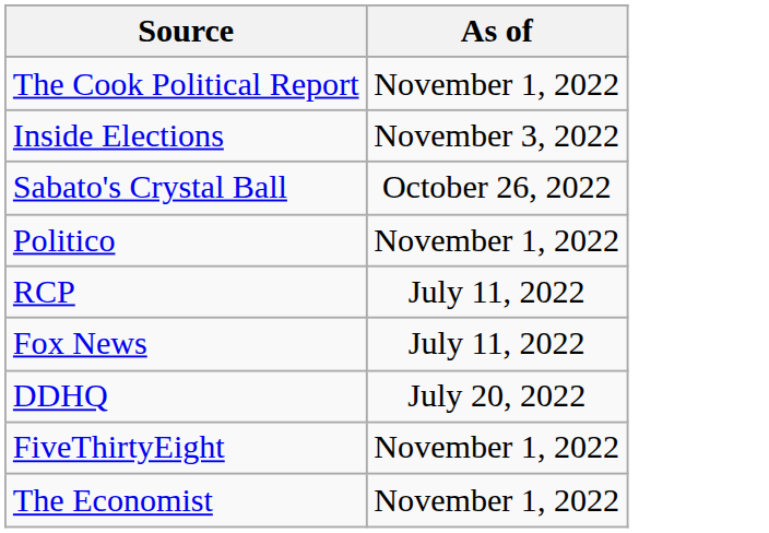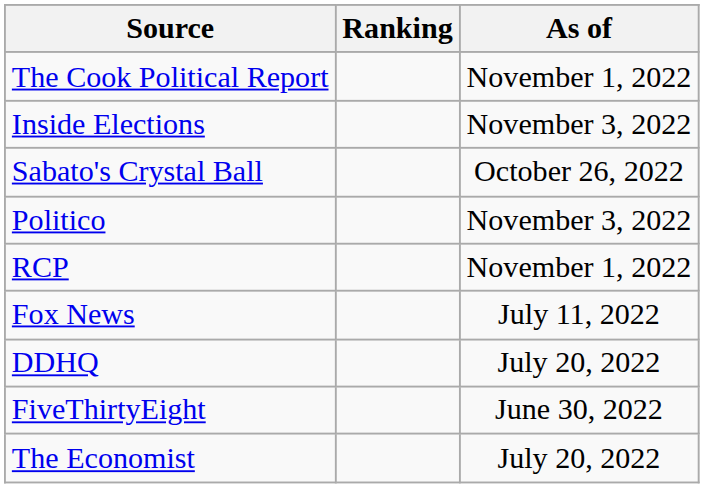 <table class="wikitable" style="text-align:center">
 <tr>
 <th>Source</th>
+<th>Ranking</th>
 <th>As of</th>
 </tr>
 <tr>
 <td align=left><a href='#'>The Cook Political Report</a></td>
+<td></td>
 <td>November 1, 2022</td>
 </tr>
 <tr>
 <td align=left><a href='#'>Inside Elections</a></td>
+<td></td>
 <td>November 3, 2022</td>
 </tr>
 <tr>
 <td align=left><a href='#'>Sabato's Crystal Ball</a></td>
+<td></td>
 <td>October 26, 2022</td>
 </tr>
 <tr>
 <td align=left><a href='#'>Politico</a></td>
+<td></td>
+<td>November 3, 2022</td>
+</tr>
+<tr>
+<td style="text-align:left;"><a href='#'>RCP</a></td>
+<td></td>
 <td>November 1, 2022</td>
 </tr>
 <tr>
-<td style="text-align:left;"><a href='#'>RCP</a></td>
-<td>July 11, 2022</td>
-</tr>
-<tr>
 <td align=left><a href='#'>Fox News</a></td>
+<td></td>
 <td>July 11, 2022</td>
 </tr>
 <tr>
 <td align="left"><a href='#'>DDHQ</a></td>
+<td></td>
 <td>July 20, 2022</td>
 </tr>
 <tr>
 <td align="left"><a href='#'>FiveThirtyEight</a></td>
-<td>November 1, 2022</td>
+<td></td>
+<td>June 30, 2022</td>
 </tr>
 <tr>
 <td align="left"><a href='#'>The Economist</a></td>
-<td>November 1, 2022</td>
+<td></td>
+<td>July 20, 2022</td>
 </tr>
 </table>
